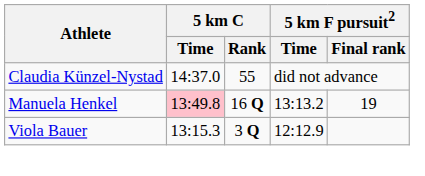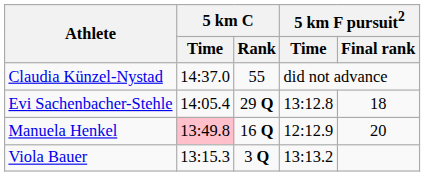 <table class="wikitable" border="1" style="font-size:90%">
 <tr>
 <th rowspan=2>Athlete</th>
 <th colspan=2>5 km C</th>
 <th colspan=2>5 km F pursuit<sup>2</sup></th>
 </tr>
 <tr>
 <th>Time</th>
 <th>Rank</th>
 <th>Time</th>
 <th>Final rank</th>
 </tr>
 <tr>
 <td><a href='#'>Claudia Künzel-Nystad</a></td>
 <td align=center>14:37.0</td>
 <td align=center>55</td>
 <td colspan="2">did not advance</td>
 </tr>
 <tr>
+<td><a href='#'>Evi Sachenbacher-Stehle</a></td>
+<td align=center>14:05.4</td>
+<td align=center>29 <strong>Q</strong></td>
+<td align=center>13:12.8</td>
+<td align=center>18</td>
+</tr>
+<tr>
 <td><a href='#'>Manuela Henkel</a></td>
 <td align=center style="background: pink;">13:49.8</td>
 <td align=center>16 <strong>Q</strong></td>
-<td align=center>13:13.2</td>
-<td align=center>19</td>
+<td align=center>12:12.9</td>
+<td align=center>20</td>
 </tr>
 <tr>
 <td><a href='#'>Viola Bauer</a></td>
 <td align=center>13:15.3</td>
 <td align=center>3 <strong>Q</strong></td>
-<td align=center>12:12.9</td>
+<td align=center>13:13.2</td>
 <td align=center></td>
 </tr>
 </table>
